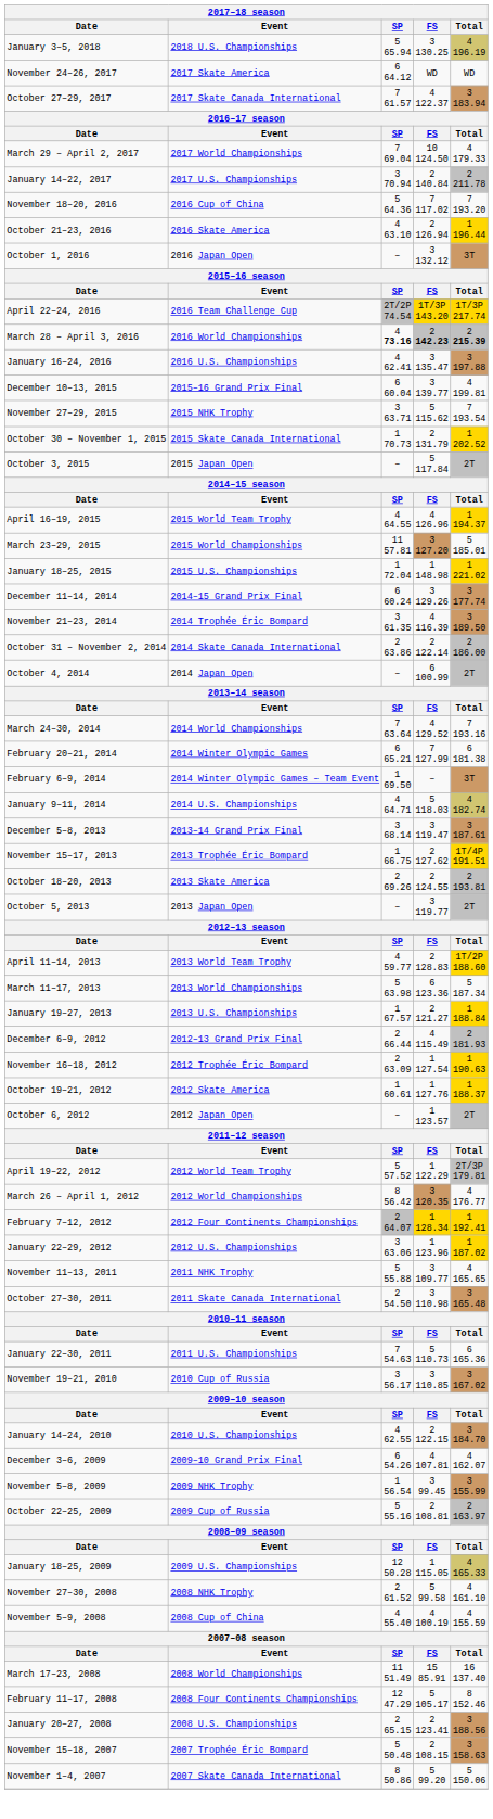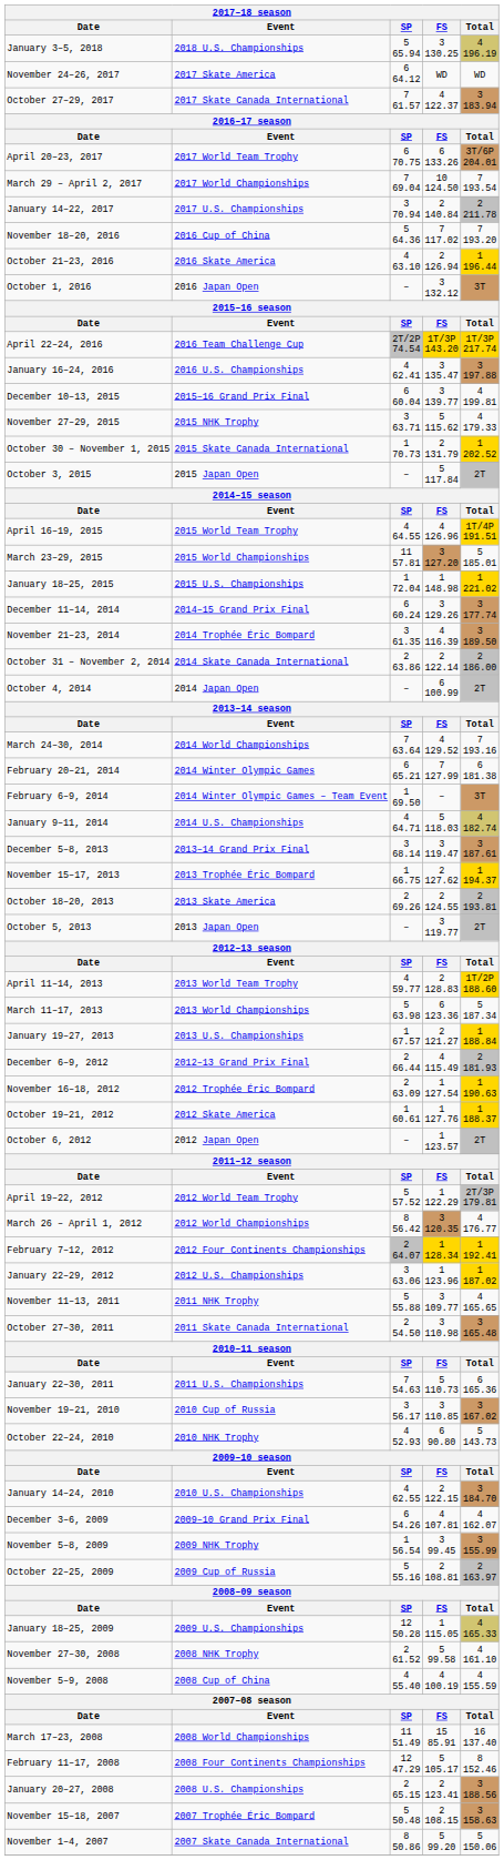 <table class="wikitable">
 <tr>
 <th colspan=5><a href='#'>2017–18 season</a></th>
 </tr>
 <tr>
 <th>Date</th>
 <th>Event</th>
 <th><a href='#'>SP</a></th>
 <th><a href='#'>FS</a></th>
 <th>Total</th>
 </tr>
 <tr>
 <td>January 3–5, 2018</td>
 <td><a href='#'>2018 U.S. Championships</a></td>
 <td align=center>5 <br> 65.94</td>
 <td align=center>3 <br> 130.25</td>
 <td align=center bgcolor=#d1c571>4 <br> 196.19</td>
 </tr>
 <tr>
 <td>November 24–26, 2017</td>
 <td><a href='#'>2017 Skate America</a></td>
 <td align=center>6 <br> 64.12</td>
 <td align=center>WD</td>
 <td align=center>WD</td>
 </tr>
 <tr>
 <td>October 27–29, 2017</td>
 <td><a href='#'>2017 Skate Canada International</a></td>
 <td align=center>7 <br> 61.57</td>
 <td align=center>4 <br> 122.37</td>
 <td align=center bgcolor=#cc9966>3 <br> 183.94</td>
 </tr>
 <tr>
 <th colspan=5><a href='#'>2016–17 season</a></th>
 </tr>
 <tr>
 <th>Date</th>
 <th>Event</th>
 <th><a href='#'>SP</a></th>
 <th><a href='#'>FS</a></th>
 <th>Total</th>
 </tr>
 <tr>
+<td>April 20–23, 2017</td>
+<td><a href='#'>2017 World Team Trophy</a></td>
+<td align=center>6 <br> 70.75</td>
+<td align=center>6 <br> 133.26</td>
+<td align=center bgcolor=#cc9966>3T/6P <br> 204.01</td>
+</tr>
+<tr>
 <td>March 29 – April 2, 2017</td>
 <td><a href='#'>2017 World Championships</a></td>
 <td align=center>7 <br> 69.04</td>
 <td align=center>10 <br> 124.50</td>
-<td align=center>4 <br> 179.33</td>
+<td align=center>7 <br> 193.54</td>
 </tr>
 <tr>
 <td>January 14–22, 2017</td>
 <td><a href='#'>2017 U.S. Championships</a></td>
 <td align=center>3 <br> 70.94</td>
 <td align=center>2 <br> 140.84</td>
 <td align=center bgcolor=silver>2 <br> 211.78</td>
 </tr>
 <tr>
 <td>November 18–20, 2016</td>
 <td><a href='#'>2016 Cup of China</a></td>
 <td align=center>5 <br> 64.36</td>
 <td align=center>7 <br> 117.02</td>
 <td align=center>7 <br> 193.20</td>
 </tr>
 <tr>
 <td>October 21–23, 2016</td>
 <td><a href='#'>2016 Skate America</a></td>
 <td align=center>4 <br> 63.10</td>
 <td align=center>2 <br> 126.94</td>
 <td align=center bgcolor=gold>1 <br> 196.44</td>
 </tr>
 <tr>
 <td>October 1, 2016</td>
 <td>2016 <a href='#'>Japan Open</a></td>
 <td align=center>–</td>
 <td align=center>3 <br> 132.12</td>
 <td align=center bgcolor=#cc9966>3T</td>
 </tr>
 <tr>
 <th colspan=5><a href='#'>2015–16 season</a></th>
 </tr>
 <tr>
 <th>Date</th>
 <th>Event</th>
 <th><a href='#'>SP</a></th>
 <th><a href='#'>FS</a></th>
 <th>Total</th>
 </tr>
 <tr>
 <td>April 22–24, 2016</td>
 <td><a href='#'>2016 Team Challenge Cup</a></td>
 <td align=center bgcolor=silver>2T/2P <br> 74.54</td>
 <td align=center bgcolor=gold>1T/3P <br> 143.20</td>
 <td align=center bgcolor=gold>1T/3P <br> 217.74</td>
 </tr>
 <tr>
-<td>March 28 – April 3, 2016</td>
-<td><a href='#'>2016 World Championships</a></td>
-<td align=center>4 <br> <strong>73.16</strong></td>
-<td align=center bgcolor=silver>2 <br> <strong>142.23</strong></td>
-<td align=center bgcolor=silver>2 <br> <strong>215.39</strong></td>
-</tr>
-<tr>
 <td>January 16–24, 2016</td>
 <td><a href='#'>2016 U.S. Championships</a></td>
 <td align=center>4 <br> 62.41</td>
 <td align=center>3 <br> 135.47</td>
 <td align=center bgcolor=#cc9966>3 <br> 197.88</td>
 </tr>
 <tr>
 <td>December 10–13, 2015</td>
 <td><a href='#'>2015–16 Grand Prix Final</a></td>
 <td align=center>6 <br> 60.04</td>
 <td align=center>3 <br> 139.77</td>
 <td align=center>4 <br> 199.81</td>
 </tr>
 <tr>
 <td>November 27–29, 2015</td>
 <td><a href='#'>2015 NHK Trophy</a></td>
 <td align=center>3 <br> 63.71</td>
 <td align=center>5 <br> 115.62</td>
-<td align=center>7 <br> 193.54</td>
+<td align=center>4 <br> 179.33</td>
 </tr>
 <tr>
 <td>October 30 – November 1, 2015</td>
 <td><a href='#'>2015 Skate Canada International</a></td>
 <td align=center>1 <br> 70.73</td>
 <td align=center>2 <br> 131.79</td>
 <td align=center bgcolor=gold>1 <br> 202.52</td>
 </tr>
 <tr>
 <td>October 3, 2015</td>
 <td>2015 <a href='#'>Japan Open</a></td>
 <td align=center>–</td>
 <td align=center>5 <br> 117.84</td>
 <td align=center bgcolor=silver>2T</td>
 </tr>
 <tr>
 <th colspan=5><a href='#'>2014–15 season</a></th>
 </tr>
 <tr>
 <th>Date</th>
 <th>Event</th>
 <th><a href='#'>SP</a></th>
 <th><a href='#'>FS</a></th>
 <th>Total</th>
 </tr>
 <tr>
 <td>April 16–19, 2015</td>
 <td><a href='#'>2015 World Team Trophy</a></td>
 <td align=center>4 <br> 64.55</td>
 <td align=center>4 <br> 126.96</td>
-<td align=center bgcolor=gold>1 <br> 194.37</td>
+<td align=center bgcolor=gold>1T/4P <br> 191.51</td>
 </tr>
 <tr>
 <td>March 23–29, 2015</td>
 <td><a href='#'>2015 World Championships</a></td>
 <td align=center>11 <br> 57.81</td>
 <td align=center bgcolor=#cc9966>3 <br> 127.20</td>
 <td align=center>5 <br> 185.01</td>
 </tr>
 <tr>
 <td>January 18–25, 2015</td>
 <td><a href='#'>2015 U.S. Championships</a></td>
 <td align=center>1 <br> 72.04</td>
 <td align=center>1 <br> 148.98</td>
 <td align=center bgcolor=gold>1 <br> 221.02</td>
 </tr>
 <tr>
 <td>December 11–14, 2014</td>
 <td><a href='#'>2014–15 Grand Prix Final</a></td>
 <td align=center>6 <br> 60.24</td>
 <td align=center>3 <br> 129.26</td>
 <td align=center bgcolor=#cc9966>3 <br> 177.74</td>
 </tr>
 <tr>
 <td>November 21–23, 2014</td>
 <td><a href='#'>2014 Trophée Éric Bompard</a></td>
 <td align=center>3 <br> 61.35</td>
 <td align=center>4 <br> 116.39</td>
 <td align=center bgcolor=#cc9966>3 <br> 189.50</td>
 </tr>
 <tr>
 <td>October 31 – November 2, 2014</td>
 <td><a href='#'>2014 Skate Canada International</a></td>
 <td align=center>2 <br> 63.86</td>
 <td align=center>2 <br> 122.14</td>
 <td align=center bgcolor=silver>2 <br> 186.00</td>
 </tr>
 <tr>
 <td>October 4, 2014</td>
 <td>2014 <a href='#'>Japan Open</a></td>
 <td align=center>–</td>
 <td align=center>6 <br> 100.99</td>
 <td align=center bgcolor=silver>2T</td>
 </tr>
 <tr>
 <th colspan=5><a href='#'>2013–14 season</a></th>
 </tr>
 <tr>
 <th>Date</th>
 <th>Event</th>
 <th><a href='#'>SP</a></th>
 <th><a href='#'>FS</a></th>
 <th>Total</th>
 </tr>
 <tr>
 <td>March 24–30, 2014</td>
 <td><a href='#'>2014 World Championships</a></td>
 <td align=center>7 <br> 63.64</td>
 <td align=center>4 <br> 129.52</td>
 <td align=center>7 <br> 193.16</td>
 </tr>
 <tr>
 <td>February 20–21, 2014</td>
 <td><a href='#'>2014 Winter Olympic Games</a></td>
 <td align=center>6 <br> 65.21</td>
 <td align=center>7 <br> 127.99</td>
 <td align=center>6 <br> 181.38</td>
 </tr>
 <tr>
 <td>February 6–9, 2014</td>
 <td><a href='#'>2014 Winter Olympic Games – Team Event</a></td>
 <td align=center>1 <br> 69.50</td>
 <td align=center>–</td>
 <td align=center bgcolor=#cc9966>3T</td>
 </tr>
 <tr>
 <td>January 9–11, 2014</td>
 <td><a href='#'>2014 U.S. Championships</a></td>
 <td align=center>4 <br> 64.71</td>
 <td align=center>5 <br> 118.03</td>
 <td align=center bgcolor=#d1c571>4 <br> 182.74</td>
 </tr>
 <tr>
 <td>December 5–8, 2013</td>
 <td><a href='#'>2013–14 Grand Prix Final</a></td>
 <td align=center>3 <br> 68.14</td>
 <td align=center>3 <br> 119.47</td>
 <td align=center bgcolor=#cc9966>3 <br> 187.61</td>
 </tr>
 <tr>
 <td>November 15–17, 2013</td>
 <td><a href='#'>2013 Trophée Éric Bompard</a></td>
 <td align=center>1 <br> 66.75</td>
 <td align=center>2 <br> 127.62</td>
-<td align=center bgcolor=gold>1T/4P <br> 191.51</td>
+<td align=center bgcolor=gold>1 <br> 194.37</td>
 </tr>
 <tr>
 <td>October 18–20, 2013</td>
 <td><a href='#'>2013 Skate America</a></td>
 <td align=center>2 <br> 69.26</td>
 <td align=center>2 <br> 124.55</td>
 <td align=center bgcolor=silver>2 <br> 193.81</td>
 </tr>
 <tr>
 <td>October 5, 2013</td>
 <td>2013 <a href='#'>Japan Open</a></td>
 <td align=center>–</td>
 <td align=center>3 <br> 119.77</td>
 <td align=center bgcolor=silver>2T</td>
 </tr>
 <tr>
 <th colspan=5><a href='#'>2012–13 season</a></th>
 </tr>
 <tr>
 <th>Date</th>
 <th>Event</th>
 <th><a href='#'>SP</a></th>
 <th><a href='#'>FS</a></th>
 <th>Total</th>
 </tr>
 <tr>
 <td>April 11–14, 2013</td>
 <td><a href='#'>2013 World Team Trophy</a></td>
 <td align=center>4 <br> 59.77</td>
 <td align=center>2 <br> 128.83</td>
 <td align=center bgcolor=gold>1T/2P <br> 188.60</td>
 </tr>
 <tr>
 <td>March 11–17, 2013</td>
 <td><a href='#'>2013 World Championships</a></td>
 <td align=center>5 <br> 63.98</td>
 <td align=center>6 <br> 123.36</td>
 <td align=center>5 <br> 187.34</td>
 </tr>
 <tr>
 <td>January 19–27, 2013</td>
 <td><a href='#'>2013 U.S. Championships</a></td>
 <td align=center>1 <br> 67.57</td>
 <td align=center>2 <br> 121.27</td>
 <td align=center bgcolor=gold>1 <br> 188.84</td>
 </tr>
 <tr>
 <td>December 6–9, 2012</td>
 <td><a href='#'>2012–13 Grand Prix Final</a></td>
 <td align=center>2 <br> 66.44</td>
 <td align=center>4 <br> 115.49</td>
 <td align=center bgcolor=silver>2 <br> 181.93</td>
 </tr>
 <tr>
 <td>November 16–18, 2012</td>
 <td><a href='#'>2012 Trophée Éric Bompard</a></td>
 <td align=center>2 <br> 63.09</td>
 <td align=center>1 <br> 127.54</td>
 <td align=center bgcolor=gold>1 <br> 190.63</td>
 </tr>
 <tr>
 <td>October 19–21, 2012</td>
 <td><a href='#'>2012 Skate America</a></td>
 <td align=center>1 <br> 60.61</td>
 <td align=center>1 <br> 127.76</td>
 <td align=center bgcolor=gold>1 <br> 188.37</td>
 </tr>
 <tr>
 <td>October 6, 2012</td>
 <td>2012 <a href='#'>Japan Open</a></td>
 <td align=center>–</td>
 <td align=center>1 <br> 123.57</td>
 <td align=center bgcolor=silver>2T</td>
 </tr>
 <tr>
 <th colspan=5><a href='#'>2011–12 season</a></th>
 </tr>
 <tr>
 <th>Date</th>
 <th>Event</th>
 <th><a href='#'>SP</a></th>
 <th><a href='#'>FS</a></th>
 <th>Total</th>
 </tr>
 <tr>
 <td>April 19–22, 2012</td>
 <td><a href='#'>2012 World Team Trophy</a></td>
 <td align=center>5 <br> 57.52</td>
 <td align=center>1 <br> 122.29</td>
 <td align=center bgcolor=silver>2T/3P <br> 179.81</td>
 </tr>
 <tr>
 <td>March 26 – April 1, 2012</td>
 <td><a href='#'>2012 World Championships</a></td>
 <td align=center>8 <br> 56.42</td>
 <td align=center bgcolor=#cc9966>3 <br> 120.35</td>
 <td align=center>4 <br> 176.77</td>
 </tr>
 <tr>
 <td>February 7–12, 2012</td>
 <td><a href='#'>2012 Four Continents Championships</a></td>
 <td align=center bgcolor=silver>2 <br> 64.07</td>
 <td align=center bgcolor=gold>1 <br> 128.34</td>
 <td align=center bgcolor=gold>1 <br> 192.41</td>
 </tr>
 <tr>
 <td>January 22–29, 2012</td>
 <td><a href='#'>2012 U.S. Championships</a></td>
 <td align=center>3 <br> 63.06</td>
 <td align=center>1 <br> 123.96</td>
 <td align=center bgcolor=gold>1 <br> 187.02</td>
 </tr>
 <tr>
 <td>November 11–13, 2011</td>
 <td><a href='#'>2011 NHK Trophy</a></td>
 <td align=center>5 <br> 55.88</td>
 <td align=center>3 <br> 109.77</td>
 <td align=center>4 <br> 165.65</td>
 </tr>
 <tr>
 <td>October 27–30, 2011</td>
 <td><a href='#'>2011 Skate Canada International</a></td>
 <td align=center>2 <br> 54.50</td>
 <td align=center>3 <br> 110.98</td>
 <td align=center bgcolor=#cc9966>3 <br> 165.48</td>
 </tr>
 <tr>
 <th colspan=5><a href='#'>2010–11 season</a></th>
 </tr>
 <tr>
 <th>Date</th>
 <th>Event</th>
 <th><a href='#'>SP</a></th>
 <th><a href='#'>FS</a></th>
 <th>Total</th>
 </tr>
 <tr>
 <td>January 22–30, 2011</td>
 <td><a href='#'>2011 U.S. Championships</a></td>
 <td align=center>7 <br> 54.63</td>
 <td align=center>5 <br> 110.73</td>
 <td align=center>6 <br> 165.36</td>
 </tr>
 <tr>
 <td>November 19–21, 2010</td>
 <td><a href='#'>2010 Cup of Russia</a></td>
 <td align=center>3 <br> 56.17</td>
 <td align=center>3 <br> 110.85</td>
 <td align=center bgcolor=#cc9966>3 <br> 167.02</td>
 </tr>
 <tr>
+<td>October 22–24, 2010</td>
+<td><a href='#'>2010 NHK Trophy</a></td>
+<td align=center>4 <br> 52.93</td>
+<td align=center>6 <br> 90.80</td>
+<td align=center>5 <br> 143.73</td>
+</tr>
+<tr>
 <th colspan=5><a href='#'>2009–10 season</a></th>
 </tr>
 <tr>
 <th>Date</th>
 <th>Event</th>
 <th><a href='#'>SP</a></th>
 <th><a href='#'>FS</a></th>
 <th>Total</th>
 </tr>
 <tr>
 <td>January 14–24, 2010</td>
 <td><a href='#'>2010 U.S. Championships</a></td>
 <td align=center>4 <br> 62.55</td>
 <td align=center>2 <br> 122.15</td>
 <td align=center bgcolor=#cc9966>3 <br> 184.70</td>
 </tr>
 <tr>
 <td>December 3–6, 2009</td>
 <td><a href='#'>2009–10 Grand Prix Final</a></td>
 <td align=center>6 <br> 54.26</td>
 <td align=center>4 <br> 107.81</td>
 <td align=center>4 <br> 162.07</td>
 </tr>
 <tr>
 <td>November 5–8, 2009</td>
 <td><a href='#'>2009 NHK Trophy</a></td>
 <td align=center>1 <br> 56.54</td>
 <td align=center>3 <br> 99.45</td>
 <td align=center bgcolor=#cc9966>3 <br> 155.99</td>
 </tr>
 <tr>
 <td>October 22–25, 2009</td>
 <td><a href='#'>2009 Cup of Russia</a></td>
 <td align=center>5 <br> 55.16</td>
 <td align=center>2 <br> 108.81</td>
 <td align=center bgcolor=silver>2 <br> 163.97</td>
 </tr>
 <tr>
 <th colspan=5><a href='#'>2008–09 season</a></th>
 </tr>
 <tr>
 <th>Date</th>
 <th>Event</th>
 <th><a href='#'>SP</a></th>
 <th><a href='#'>FS</a></th>
 <th>Total</th>
 </tr>
 <tr>
 <td>January 18–25, 2009</td>
 <td><a href='#'>2009 U.S. Championships</a></td>
 <td align=center>12 <br> 50.28</td>
 <td align=center>1 <br> 115.05</td>
 <td align=center bgcolor=#d1c571>4 <br> 165.33</td>
 </tr>
 <tr>
 <td>November 27–30, 2008</td>
 <td><a href='#'>2008 NHK Trophy</a></td>
 <td align=center>2 <br> 61.52</td>
 <td align=center>5 <br> 99.58</td>
 <td align=center>4 <br> 161.10</td>
 </tr>
 <tr>
 <td>November 5–9, 2008</td>
 <td><a href='#'>2008 Cup of China</a></td>
 <td align=center>4 <br> 55.40</td>
 <td align=center>4 <br> 100.19</td>
 <td align=center>4 <br> 155.59</td>
 </tr>
 <tr>
 <th colspan=5>2007–08 season</th>
 </tr>
 <tr>
 <th>Date</th>
 <th>Event</th>
 <th><a href='#'>SP</a></th>
 <th><a href='#'>FS</a></th>
 <th>Total</th>
 </tr>
 <tr>
 <td>March 17–23, 2008</td>
 <td><a href='#'>2008 World Championships</a></td>
 <td align=center>11 <br> 51.49</td>
 <td align=center>15 <br> 85.91</td>
 <td align=center>16 <br> 137.40</td>
 </tr>
 <tr>
 <td>February 11–17, 2008</td>
 <td><a href='#'>2008 Four Continents Championships</a></td>
 <td align=center>12 <br> 47.29</td>
 <td align=center>5 <br> 105.17</td>
 <td align=center>8 <br> 152.46</td>
 </tr>
 <tr>
 <td>January 20–27, 2008</td>
 <td><a href='#'>2008 U.S. Championships</a></td>
 <td align=center>2 <br> 65.15</td>
 <td align=center>2 <br> 123.41</td>
 <td align=center bgcolor=#cc9966>3 <br> 188.56</td>
 </tr>
 <tr>
 <td>November 15–18, 2007</td>
 <td><a href='#'>2007 Trophée Éric Bompard</a></td>
 <td align=center>5 <br> 50.48</td>
 <td align=center>2 <br> 108.15</td>
 <td align=center bgcolor=#cc9966>3 <br> 158.63</td>
 </tr>
 <tr>
 <td>November 1–4, 2007</td>
 <td><a href='#'>2007 Skate Canada International</a></td>
 <td align=center>8 <br> 50.86</td>
 <td align=center>5 <br> 99.20</td>
 <td align=center>5 <br> 150.06</td>
 </tr>
 <tr>
 </tr>
 </table>
